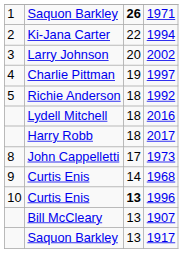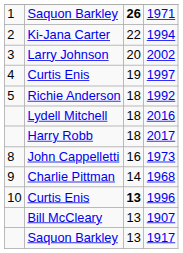 <table class="wikitable">
 <tr>
 </tr>
 <tr>
 <td>1</td>
 <td><a href='#'>Saquon Barkley</a></td>
 <td><strong>26</strong></td>
 <td><a href='#'>1971</a></td>
 </tr>
 <tr>
 <td>2</td>
 <td><a href='#'>Ki-Jana Carter</a></td>
 <td>22</td>
 <td><a href='#'>1994</a></td>
 </tr>
 <tr>
 <td>3</td>
 <td><a href='#'>Larry Johnson</a></td>
 <td>20</td>
 <td><a href='#'>2002</a></td>
 </tr>
 <tr>
 <td>4</td>
-<td><a href='#'>Charlie Pittman</a></td>
+<td><a href='#'>Curtis Enis</a></td>
 <td>19</td>
 <td><a href='#'>1997</a></td>
 </tr>
 <tr>
 <td>5</td>
 <td><a href='#'>Richie Anderson</a></td>
 <td>18</td>
 <td><a href='#'>1992</a></td>
 </tr>
 <tr>
 <td></td>
 <td><a href='#'>Lydell Mitchell</a></td>
 <td>18</td>
 <td><a href='#'>2016</a></td>
 </tr>
 <tr>
 <td></td>
 <td><a href='#'>Harry Robb</a></td>
 <td>18</td>
 <td><a href='#'>2017</a></td>
 </tr>
 <tr>
 <td>8</td>
 <td><a href='#'>John Cappelletti</a></td>
-<td>17</td>
+<td>16</td>
 <td><a href='#'>1973</a></td>
 </tr>
 <tr>
 <td>9</td>
-<td><a href='#'>Curtis Enis</a></td>
+<td><a href='#'>Charlie Pittman</a></td>
 <td>14</td>
 <td><a href='#'>1968</a></td>
 </tr>
 <tr>
 <td>10</td>
 <td><a href='#'>Curtis Enis </a></td>
 <td><strong>13</strong></td>
 <td><a href='#'>1996</a></td>
 </tr>
 <tr>
 <td></td>
 <td><a href='#'>Bill McCleary</a></td>
 <td>13</td>
 <td><a href='#'>1907</a></td>
 </tr>
 <tr>
 <td></td>
 <td><a href='#'>Saquon Barkley</a></td>
 <td>13</td>
 <td><a href='#'>1917</a></td>
 </tr>
 </table>
